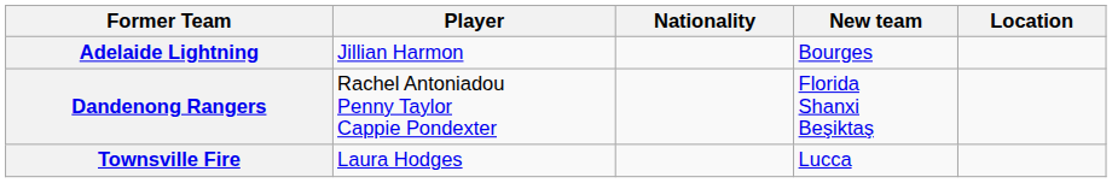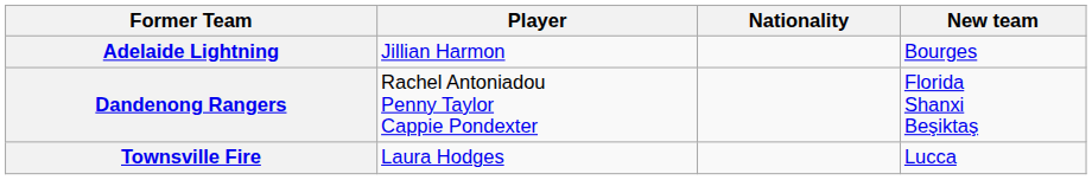 <table class="wikitable" style="width:70%;">
 <tr>
 <th scope="col">Former Team</th>
 <th scope="col">Player</th>
 <th scope="col">Nationality</th>
 <th scope="col">New team</th>
-<th scope="col">Location</th>
 </tr>
 <tr>
 <th scope="row"><a href='#'>Adelaide Lightning</a></th>
 <td><a href='#'>Jillian Harmon</a></td>
 <td></td>
 <td><a href='#'>Bourges</a></td>
-<td></td>
 </tr>
 <tr>
 <th scope="row"><a href='#'>Dandenong Rangers</a></th>
 <td>Rachel Antoniadou <br> <a href='#'>Penny Taylor</a> <br> <a href='#'>Cappie Pondexter</a></td>
 <td> <br>  <br> </td>
 <td><a href='#'>Florida</a> <br> <a href='#'>Shanxi</a> <br> <a href='#'>Beşiktaş</a></td>
-<td> <br>  <br> </td>
 </tr>
 <tr>
 <th scope="row"><a href='#'>Townsville Fire</a></th>
 <td><a href='#'>Laura Hodges</a></td>
 <td></td>
 <td><a href='#'>Lucca</a></td>
-<td></td>
 </tr>
 </table>
